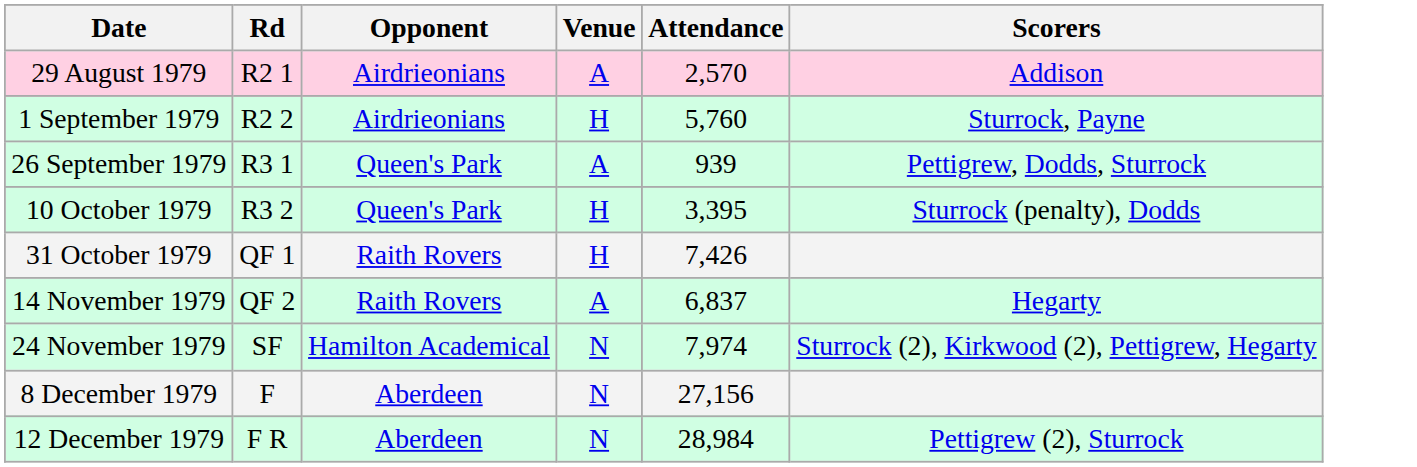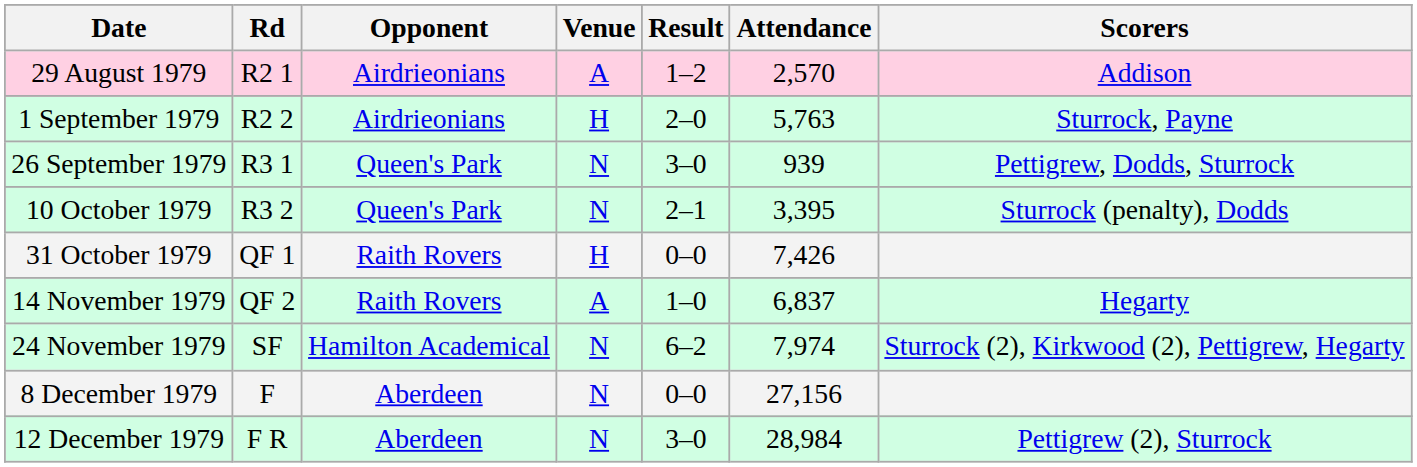 <table class="wikitable sortable" style="font-size:95%; text-align:center">
 <tr>
 <th>Date</th>
 <th>Rd</th>
 <th>Opponent</th>
 <th>Venue</th>
+<th>Result</th>
 <th>Attendance</th>
 <th>Scorers</th>
 </tr>
 <tr bgcolor = "#ffd0e3">
 <td>29 August 1979</td>
 <td>R2 1</td>
 <td><a href='#'>Airdrieonians</a></td>
 <td><a href='#'>A</a></td>
+<td>1–2</td>
 <td>2,570</td>
 <td><a href='#'>Addison</a></td>
 </tr>
 <tr bgcolor = "#d0ffe3">
 <td>1 September 1979</td>
 <td>R2 2</td>
 <td><a href='#'>Airdrieonians</a></td>
 <td><a href='#'>H</a></td>
-<td>5,760</td>
+<td>2–0</td>
+<td>5,763</td>
 <td><a href='#'>Sturrock</a>, <a href='#'>Payne</a></td>
 </tr>
 <tr bgcolor = "#d0ffe3">
 <td>26 September 1979</td>
 <td>R3 1</td>
 <td><a href='#'>Queen's Park</a></td>
-<td><a href='#'>A</a></td>
+<td><a href='#'>N</a></td>
+<td>3–0</td>
 <td>939</td>
 <td><a href='#'>Pettigrew</a>, <a href='#'>Dodds</a>, <a href='#'>Sturrock</a></td>
 </tr>
 <tr bgcolor = "#d0ffe3">
 <td>10 October 1979</td>
 <td>R3 2</td>
 <td><a href='#'>Queen's Park</a></td>
-<td><a href='#'>H</a></td>
+<td><a href='#'>N</a></td>
+<td>2–1</td>
 <td>3,395</td>
 <td><a href='#'>Sturrock</a> (penalty), <a href='#'>Dodds</a></td>
 </tr>
 <tr bgcolor = "#f3f3f3">
 <td>31 October 1979</td>
 <td>QF 1</td>
 <td><a href='#'>Raith Rovers</a></td>
 <td><a href='#'>H</a></td>
+<td>0–0</td>
 <td>7,426</td>
 <td></td>
 </tr>
 <tr bgcolor = "#d0ffe3">
 <td>14 November 1979</td>
 <td>QF 2</td>
 <td><a href='#'>Raith Rovers</a></td>
 <td><a href='#'>A</a></td>
+<td>1–0</td>
 <td>6,837</td>
 <td><a href='#'>Hegarty</a></td>
 </tr>
 <tr bgcolor = "#d0ffe3">
 <td>24 November 1979</td>
 <td>SF</td>
 <td><a href='#'>Hamilton Academical</a></td>
 <td><a href='#'>N</a></td>
+<td>6–2</td>
 <td>7,974</td>
 <td><a href='#'>Sturrock</a> (2), <a href='#'>Kirkwood</a> (2), <a href='#'>Pettigrew</a>, <a href='#'>Hegarty</a></td>
 </tr>
 <tr bgcolor = "#f3f3f3">
 <td>8 December 1979</td>
 <td>F</td>
 <td><a href='#'>Aberdeen</a></td>
 <td><a href='#'>N</a></td>
+<td>0–0</td>
 <td>27,156</td>
 <td></td>
 </tr>
 <tr bgcolor = "#d0ffe3">
 <td>12 December 1979</td>
 <td>F R</td>
 <td><a href='#'>Aberdeen</a></td>
 <td><a href='#'>N</a></td>
+<td>3–0</td>
 <td>28,984</td>
 <td><a href='#'>Pettigrew</a> (2), <a href='#'>Sturrock</a></td>
 </tr>
 </table>
